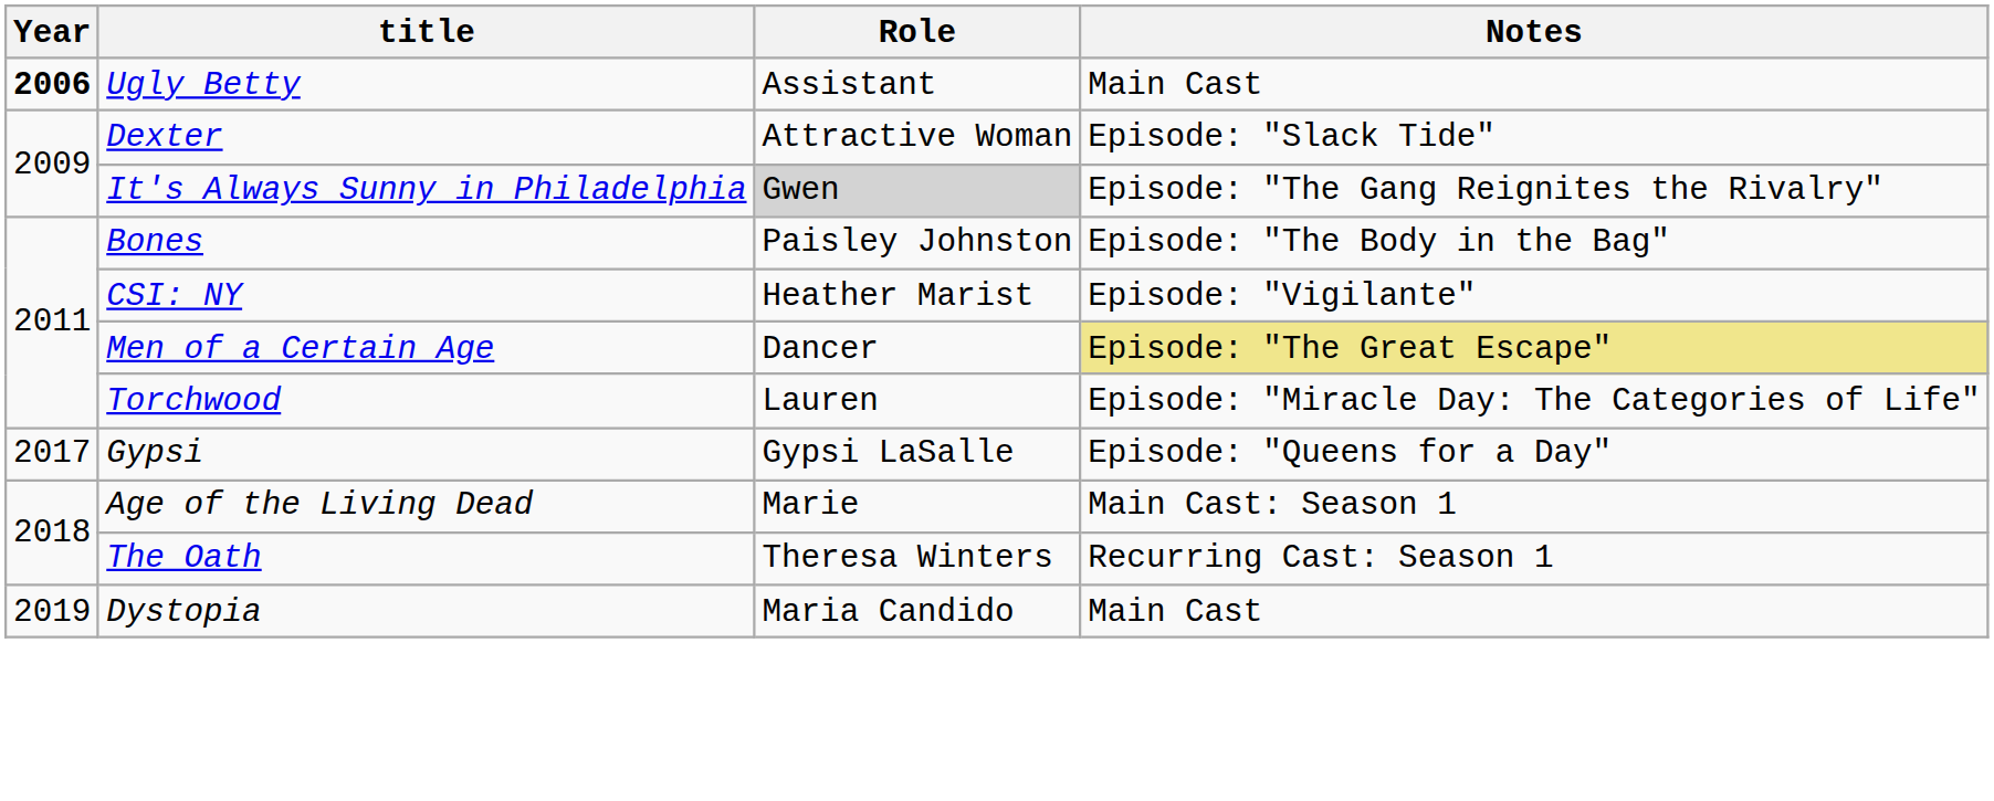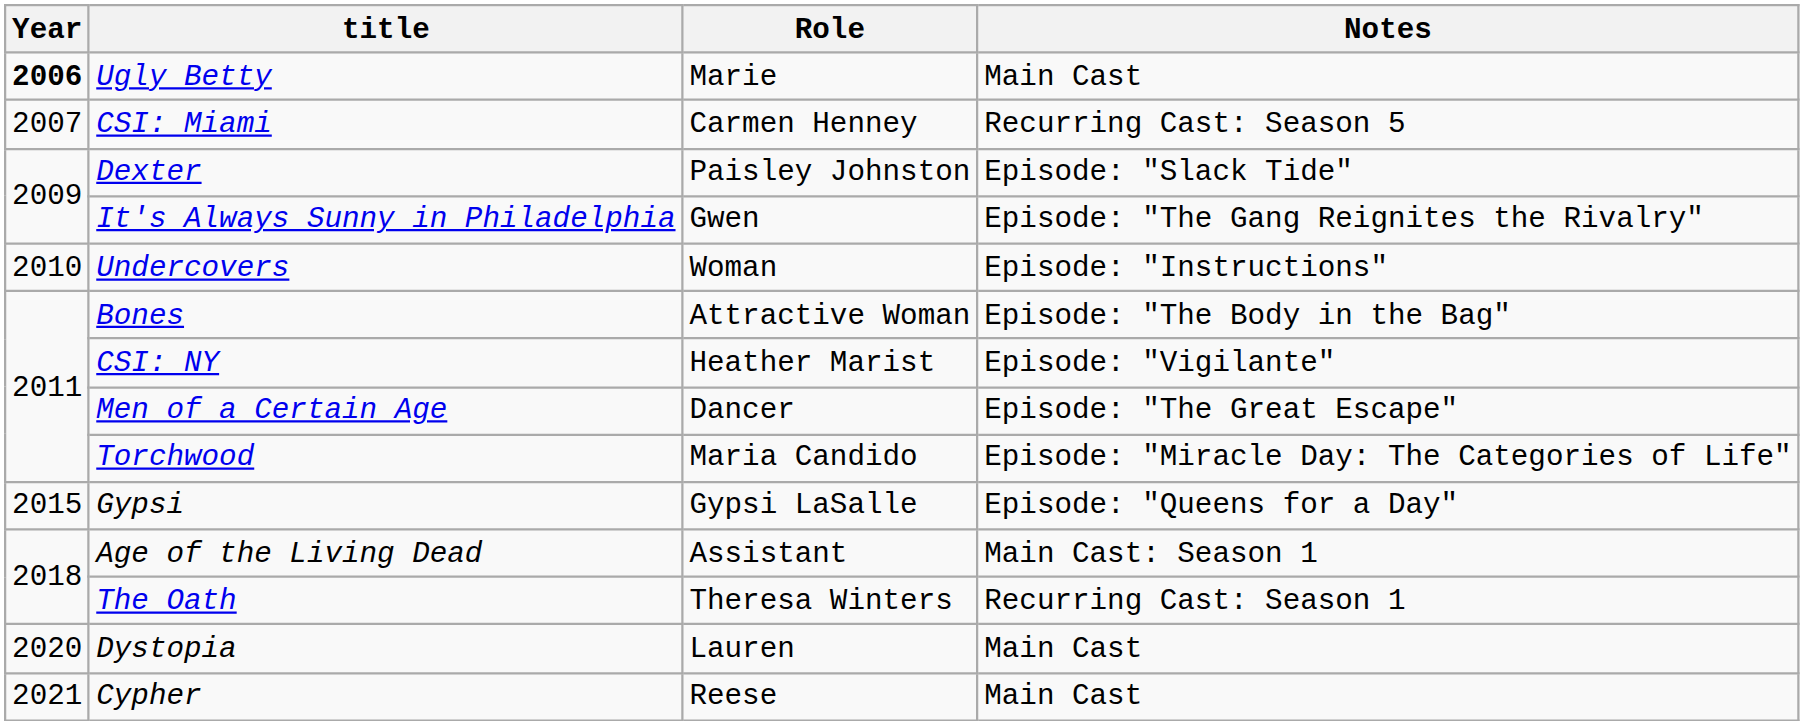 <table class="wikitable sortable">
 <tr>
 <th>Year</th>
 <th>title</th>
 <th>Role</th>
 <th>Notes</th>
 </tr>
 <tr>
 <td><strong>2006</strong></td>
 <td><em><a href='#'>Ugly Betty</a></em></td>
-<td>Assistant</td>
+<td>Marie</td>
 <td>Main Cast</td>
+</tr>
+<tr>
+<td>2007</td>
+<td><em><a href='#'>CSI: Miami</a></em></td>
+<td>Carmen Henney</td>
+<td>Recurring Cast: Season 5</td>
 </tr>
 <tr>
 <td rowspan=2>2009</td>
 <td><em><a href='#'>Dexter</a></em></td>
-<td>Attractive Woman</td>
+<td>Paisley Johnston</td>
 <td>Episode: "Slack Tide"</td>
 </tr>
 <tr>
 <td><em><a href='#'>It's Always Sunny in Philadelphia</a></em></td>
-<td style="background: lightgrey;">Gwen</td>
+<td>Gwen</td>
 <td>Episode: "The Gang Reignites the Rivalry"</td>
+</tr>
+<tr>
+<td>2010</td>
+<td><em><a href='#'>Undercovers</a></em></td>
+<td>Woman</td>
+<td>Episode: "Instructions"</td>
 </tr>
 <tr>
 <td rowspan=4>2011</td>
 <td><em><a href='#'>Bones</a></em></td>
-<td>Paisley Johnston</td>
+<td>Attractive Woman</td>
 <td>Episode: "The Body in the Bag"</td>
 </tr>
 <tr>
 <td><em><a href='#'>CSI: NY</a></em></td>
 <td>Heather Marist</td>
 <td>Episode: "Vigilante"</td>
 </tr>
 <tr>
 <td><em><a href='#'>Men of a Certain Age</a></em></td>
 <td>Dancer</td>
-<td style="background: khaki;">Episode: "The Great Escape"</td>
+<td>Episode: "The Great Escape"</td>
 </tr>
 <tr>
 <td><em><a href='#'>Torchwood</a></em></td>
-<td>Lauren</td>
+<td>Maria Candido</td>
 <td>Episode: "Miracle Day: The Categories of Life"</td>
 </tr>
 <tr>
-<td>2017</td>
+<td>2015</td>
 <td><em>Gypsi</em></td>
 <td>Gypsi LaSalle</td>
 <td>Episode: "Queens for a Day"</td>
 </tr>
 <tr>
 <td rowspan=2>2018</td>
 <td><em>Age of the Living Dead</em></td>
-<td>Marie</td>
+<td>Assistant</td>
 <td>Main Cast: Season 1</td>
 </tr>
 <tr>
 <td><em><a href='#'>The Oath</a></em></td>
 <td>Theresa Winters</td>
 <td>Recurring Cast: Season 1</td>
 </tr>
 <tr>
-<td>2019</td>
+<td>2020</td>
 <td><em>Dystopia</em></td>
-<td>Maria Candido</td>
+<td>Lauren</td>
+<td>Main Cast</td>
+</tr>
+<tr>
+<td>2021</td>
+<td><em>Cypher</em></td>
+<td>Reese</td>
 <td>Main Cast</td>
 </tr>
 </table>
